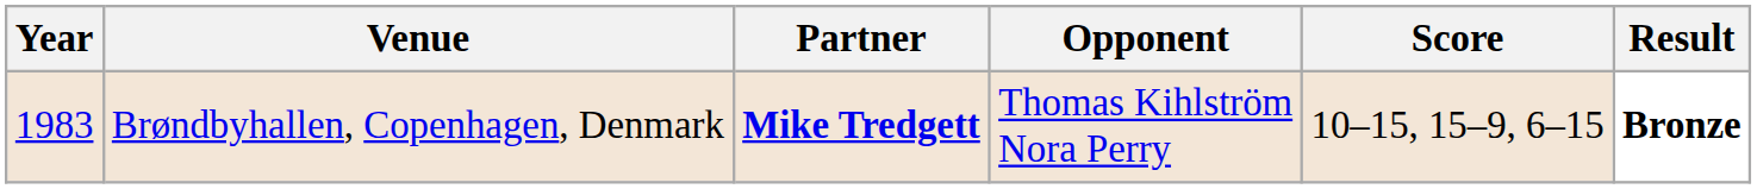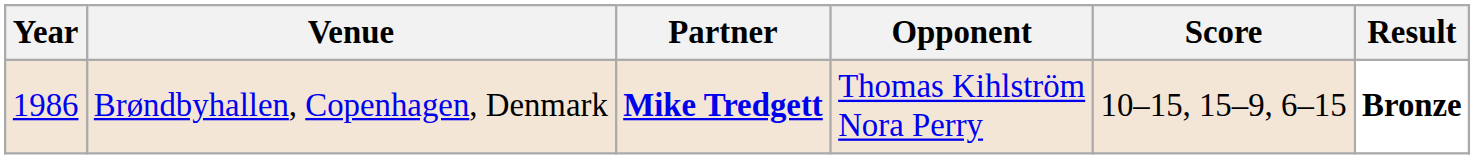 <table class="sortable wikitable" style="font-size: 90%;">
 <tr>
 <th>Year</th>
 <th>Venue</th>
 <th>Partner</th>
 <th>Opponent</th>
 <th>Score</th>
 <th>Result</th>
 </tr>
 <tr style="background:#F3E6D7">
-<td align="center"><a href='#'>1983</a></td>
+<td align="center"><a href='#'>1986</a></td>
 <td align="left"><a href='#'>Brøndbyhallen</a>, <a href='#'>Copenhagen</a>, Denmark</td>
 <td align="left"><strong> <a href='#'>Mike Tredgett</a></strong></td>
 <td align="left"> <a href='#'>Thomas Kihlström</a><br> <a href='#'>Nora Perry</a></td>
 <td align="left">10–15, 15–9, 6–15</td>
 <td style="text-align:left; background:white"> <strong>Bronze</strong></td>
 </tr>
 </table>
